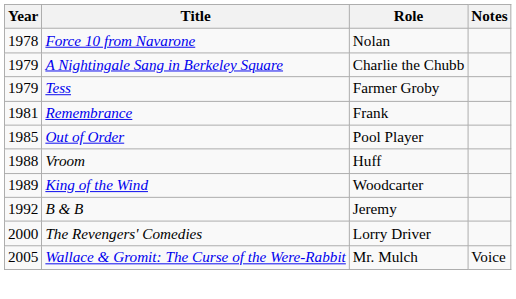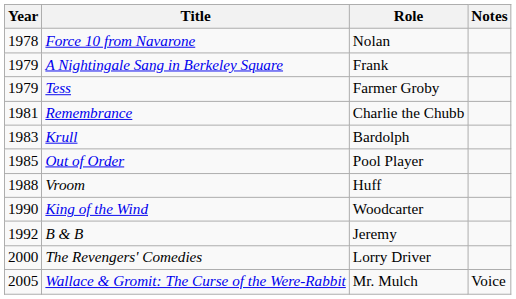 <table class="wikitable">
 <tr>
 <th>Year</th>
 <th>Title</th>
 <th>Role</th>
 <th>Notes</th>
 </tr>
 <tr>
 <td>1978</td>
 <td><em><a href='#'>Force 10 from Navarone</a></em></td>
 <td>Nolan</td>
 <td></td>
 </tr>
 <tr>
 <td>1979</td>
 <td><em><a href='#'>A Nightingale Sang in Berkeley Square</a></em></td>
-<td>Charlie the Chubb</td>
+<td>Frank</td>
 <td></td>
 </tr>
 <tr>
 <td>1979</td>
 <td><em><a href='#'>Tess</a></em></td>
 <td>Farmer Groby</td>
 <td></td>
 </tr>
 <tr>
 <td>1981</td>
 <td><em><a href='#'>Remembrance</a></em></td>
-<td>Frank</td>
+<td>Charlie the Chubb</td>
+<td></td>
+</tr>
+<tr>
+<td>1983</td>
+<td><em><a href='#'>Krull</a></em></td>
+<td>Bardolph</td>
 <td></td>
 </tr>
 <tr>
 <td>1985</td>
 <td><em><a href='#'>Out of Order</a></em></td>
 <td>Pool Player</td>
 <td></td>
 </tr>
 <tr>
 <td>1988</td>
 <td><em>Vroom</em></td>
 <td>Huff</td>
 <td></td>
 </tr>
 <tr>
-<td>1989</td>
+<td>1990</td>
 <td><em><a href='#'>King of the Wind</a></em></td>
 <td>Woodcarter</td>
 <td></td>
 </tr>
 <tr>
 <td>1992</td>
 <td><em>B & B</em></td>
 <td>Jeremy</td>
 <td></td>
 </tr>
 <tr>
 <td>2000</td>
 <td><em>The Revengers' Comedies</em></td>
 <td>Lorry Driver</td>
 <td></td>
 </tr>
 <tr>
 <td>2005</td>
 <td><em><a href='#'>Wallace & Gromit: The Curse of the Were-Rabbit</a></em></td>
 <td>Mr. Mulch</td>
 <td>Voice</td>
 </tr>
 </table>
